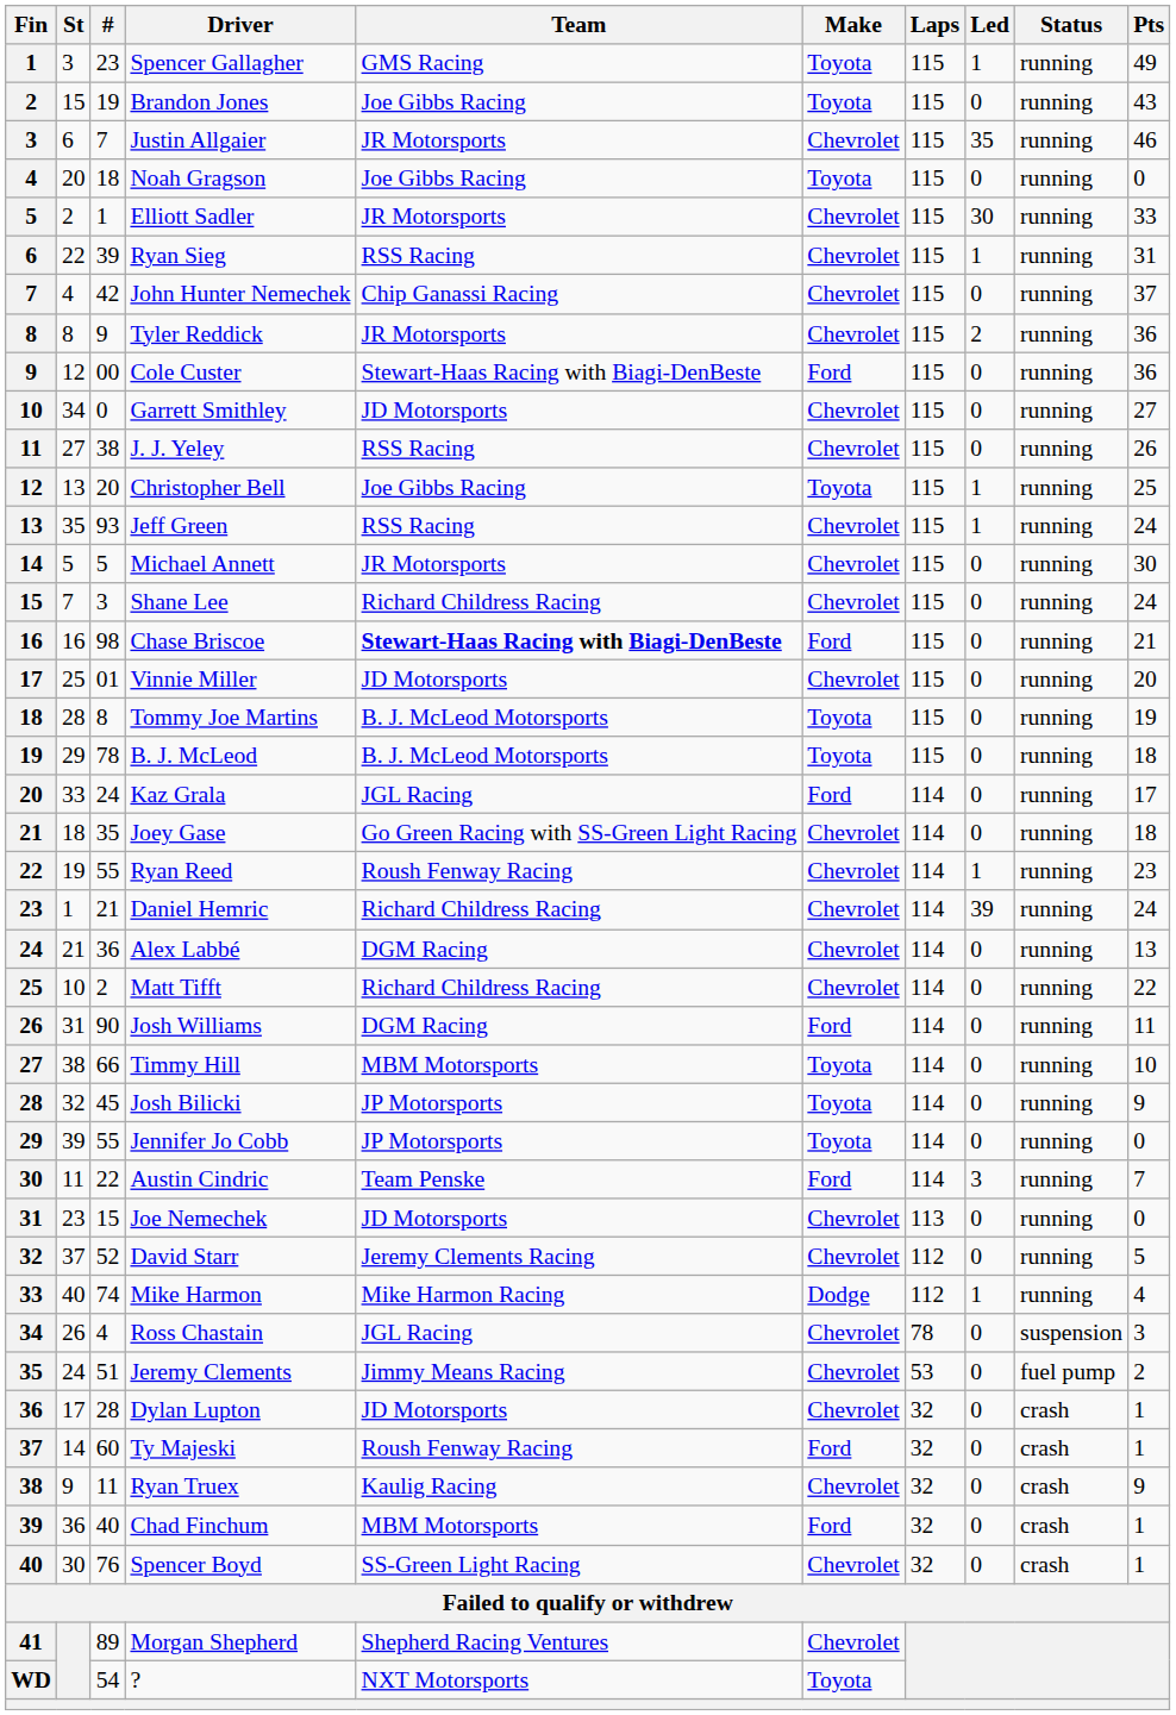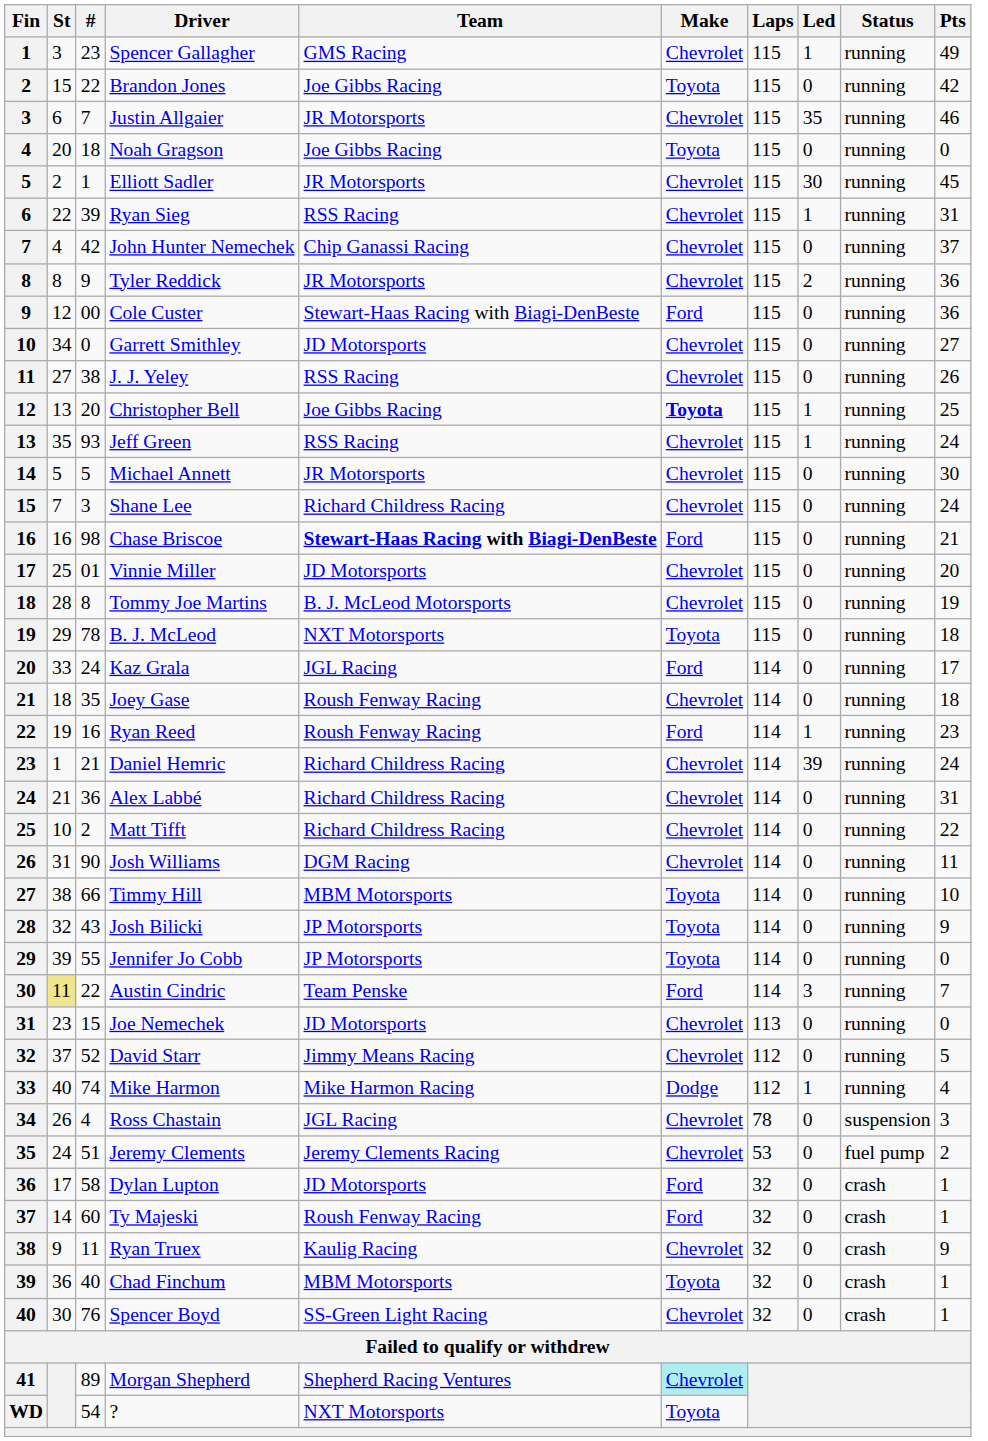 <table class="wikitable" style="font-size:95%">
 <tr>
 <th>Fin</th>
 <th>St</th>
 <th>#</th>
 <th>Driver</th>
 <th>Team</th>
 <th>Make</th>
 <th>Laps</th>
 <th>Led</th>
 <th>Status</th>
 <th>Pts</th>
 </tr>
 <tr>
 <th>1</th>
 <td>3</td>
 <td>23</td>
 <td><a href='#'>Spencer Gallagher</a></td>
 <td><a href='#'>GMS Racing</a></td>
-<td><a href='#'>Toyota</a></td>
+<td><a href='#'>Chevrolet</a></td>
 <td>115</td>
 <td>1</td>
 <td>running</td>
 <td>49</td>
 </tr>
 <tr>
 <th>2</th>
 <td>15</td>
-<td>19</td>
+<td>22</td>
 <td><a href='#'>Brandon Jones</a></td>
 <td><a href='#'>Joe Gibbs Racing</a></td>
 <td><a href='#'>Toyota</a></td>
 <td>115</td>
 <td>0</td>
 <td>running</td>
-<td>43</td>
+<td>42</td>
 </tr>
 <tr>
 <th>3</th>
 <td>6</td>
 <td>7</td>
 <td><a href='#'>Justin Allgaier</a></td>
 <td><a href='#'>JR Motorsports</a></td>
 <td><a href='#'>Chevrolet</a></td>
 <td>115</td>
 <td>35</td>
 <td>running</td>
 <td>46</td>
 </tr>
 <tr>
 <th>4</th>
 <td>20</td>
 <td>18</td>
 <td><a href='#'>Noah Gragson</a></td>
 <td><a href='#'>Joe Gibbs Racing</a></td>
 <td><a href='#'>Toyota</a></td>
 <td>115</td>
 <td>0</td>
 <td>running</td>
 <td>0</td>
 </tr>
 <tr>
 <th>5</th>
 <td>2</td>
 <td>1</td>
 <td><a href='#'>Elliott Sadler</a></td>
 <td><a href='#'>JR Motorsports</a></td>
 <td><a href='#'>Chevrolet</a></td>
 <td>115</td>
 <td>30</td>
 <td>running</td>
-<td>33</td>
+<td>45</td>
 </tr>
 <tr>
 <th>6</th>
 <td>22</td>
 <td>39</td>
 <td><a href='#'>Ryan Sieg</a></td>
 <td><a href='#'>RSS Racing</a></td>
 <td><a href='#'>Chevrolet</a></td>
 <td>115</td>
 <td>1</td>
 <td>running</td>
 <td>31</td>
 </tr>
 <tr>
 <th>7</th>
 <td>4</td>
 <td>42</td>
 <td><a href='#'>John Hunter Nemechek</a></td>
 <td><a href='#'>Chip Ganassi Racing</a></td>
 <td><a href='#'>Chevrolet</a></td>
 <td>115</td>
 <td>0</td>
 <td>running</td>
 <td>37</td>
 </tr>
 <tr>
 <th>8</th>
 <td>8</td>
 <td>9</td>
 <td><a href='#'>Tyler Reddick</a></td>
 <td><a href='#'>JR Motorsports</a></td>
 <td><a href='#'>Chevrolet</a></td>
 <td>115</td>
 <td>2</td>
 <td>running</td>
 <td>36</td>
 </tr>
 <tr>
 <th>9</th>
 <td>12</td>
 <td>00</td>
 <td><a href='#'>Cole Custer</a></td>
 <td><a href='#'>Stewart-Haas Racing</a> with <a href='#'>Biagi-DenBeste</a></td>
 <td><a href='#'>Ford</a></td>
 <td>115</td>
 <td>0</td>
 <td>running</td>
 <td>36</td>
 </tr>
 <tr>
 <th>10</th>
 <td>34</td>
 <td>0</td>
 <td><a href='#'>Garrett Smithley</a></td>
 <td><a href='#'>JD Motorsports</a></td>
 <td><a href='#'>Chevrolet</a></td>
 <td>115</td>
 <td>0</td>
 <td>running</td>
 <td>27</td>
 </tr>
 <tr>
 <th>11</th>
 <td>27</td>
 <td>38</td>
 <td><a href='#'>J. J. Yeley</a></td>
 <td><a href='#'>RSS Racing</a></td>
 <td><a href='#'>Chevrolet</a></td>
 <td>115</td>
 <td>0</td>
 <td>running</td>
 <td>26</td>
 </tr>
 <tr>
 <th>12</th>
 <td>13</td>
 <td>20</td>
 <td><a href='#'>Christopher Bell</a></td>
 <td><a href='#'>Joe Gibbs Racing</a></td>
-<td><a href='#'>Toyota</a></td>
+<td><strong><a href='#'>Toyota</a></strong></td>
 <td>115</td>
 <td>1</td>
 <td>running</td>
 <td>25</td>
 </tr>
 <tr>
 <th>13</th>
 <td>35</td>
 <td>93</td>
 <td><a href='#'>Jeff Green</a></td>
 <td><a href='#'>RSS Racing</a></td>
 <td><a href='#'>Chevrolet</a></td>
 <td>115</td>
 <td>1</td>
 <td>running</td>
 <td>24</td>
 </tr>
 <tr>
 <th>14</th>
 <td>5</td>
 <td>5</td>
 <td><a href='#'>Michael Annett</a></td>
 <td><a href='#'>JR Motorsports</a></td>
 <td><a href='#'>Chevrolet</a></td>
 <td>115</td>
 <td>0</td>
 <td>running</td>
 <td>30</td>
 </tr>
 <tr>
 <th>15</th>
 <td>7</td>
 <td>3</td>
 <td><a href='#'>Shane Lee</a></td>
 <td><a href='#'>Richard Childress Racing</a></td>
 <td><a href='#'>Chevrolet</a></td>
 <td>115</td>
 <td>0</td>
 <td>running</td>
 <td>24</td>
 </tr>
 <tr>
 <th>16</th>
 <td>16</td>
 <td>98</td>
 <td><a href='#'>Chase Briscoe</a></td>
 <td><strong><a href='#'>Stewart-Haas Racing</a> with <a href='#'>Biagi-DenBeste</a></strong></td>
 <td><a href='#'>Ford</a></td>
 <td>115</td>
 <td>0</td>
 <td>running</td>
 <td>21</td>
 </tr>
 <tr>
 <th>17</th>
 <td>25</td>
 <td>01</td>
 <td><a href='#'>Vinnie Miller</a></td>
 <td><a href='#'>JD Motorsports</a></td>
 <td><a href='#'>Chevrolet</a></td>
 <td>115</td>
 <td>0</td>
 <td>running</td>
 <td>20</td>
 </tr>
 <tr>
 <th>18</th>
 <td>28</td>
 <td>8</td>
 <td><a href='#'>Tommy Joe Martins</a></td>
 <td><a href='#'>B. J. McLeod Motorsports</a></td>
-<td><a href='#'>Toyota</a></td>
+<td><a href='#'>Chevrolet</a></td>
 <td>115</td>
 <td>0</td>
 <td>running</td>
 <td>19</td>
 </tr>
 <tr>
 <th>19</th>
 <td>29</td>
 <td>78</td>
 <td><a href='#'>B. J. McLeod</a></td>
-<td><a href='#'>B. J. McLeod Motorsports</a></td>
+<td><a href='#'>NXT Motorsports</a></td>
 <td><a href='#'>Toyota</a></td>
 <td>115</td>
 <td>0</td>
 <td>running</td>
 <td>18</td>
 </tr>
 <tr>
 <th>20</th>
 <td>33</td>
 <td>24</td>
 <td><a href='#'>Kaz Grala</a></td>
 <td><a href='#'>JGL Racing</a></td>
 <td><a href='#'>Ford</a></td>
 <td>114</td>
 <td>0</td>
 <td>running</td>
 <td>17</td>
 </tr>
 <tr>
 <th>21</th>
 <td>18</td>
 <td>35</td>
 <td><a href='#'>Joey Gase</a></td>
-<td><a href='#'>Go Green Racing</a> with <a href='#'>SS-Green Light Racing</a></td>
+<td><a href='#'>Roush Fenway Racing</a></td>
 <td><a href='#'>Chevrolet</a></td>
 <td>114</td>
 <td>0</td>
 <td>running</td>
 <td>18</td>
 </tr>
 <tr>
 <th>22</th>
 <td>19</td>
-<td>55</td>
+<td>16</td>
 <td><a href='#'>Ryan Reed</a></td>
 <td><a href='#'>Roush Fenway Racing</a></td>
-<td><a href='#'>Chevrolet</a></td>
+<td><a href='#'>Ford</a></td>
 <td>114</td>
 <td>1</td>
 <td>running</td>
 <td>23</td>
 </tr>
 <tr>
 <th>23</th>
 <td>1</td>
 <td>21</td>
 <td><a href='#'>Daniel Hemric</a></td>
 <td><a href='#'>Richard Childress Racing</a></td>
 <td><a href='#'>Chevrolet</a></td>
 <td>114</td>
 <td>39</td>
 <td>running</td>
 <td>24</td>
 </tr>
 <tr>
 <th>24</th>
 <td>21</td>
 <td>36</td>
 <td><a href='#'>Alex Labbé</a></td>
-<td><a href='#'>DGM Racing</a></td>
+<td><a href='#'>Richard Childress Racing</a></td>
 <td><a href='#'>Chevrolet</a></td>
 <td>114</td>
 <td>0</td>
 <td>running</td>
-<td>13</td>
+<td>31</td>
 </tr>
 <tr>
 <th>25</th>
 <td>10</td>
 <td>2</td>
 <td><a href='#'>Matt Tifft</a></td>
 <td><a href='#'>Richard Childress Racing</a></td>
 <td><a href='#'>Chevrolet</a></td>
 <td>114</td>
 <td>0</td>
 <td>running</td>
 <td>22</td>
 </tr>
 <tr>
 <th>26</th>
 <td>31</td>
 <td>90</td>
 <td><a href='#'>Josh Williams</a></td>
 <td><a href='#'>DGM Racing</a></td>
-<td><a href='#'>Ford</a></td>
+<td><a href='#'>Chevrolet</a></td>
 <td>114</td>
 <td>0</td>
 <td>running</td>
 <td>11</td>
 </tr>
 <tr>
 <th>27</th>
 <td>38</td>
 <td>66</td>
 <td><a href='#'>Timmy Hill</a></td>
 <td><a href='#'>MBM Motorsports</a></td>
 <td><a href='#'>Toyota</a></td>
 <td>114</td>
 <td>0</td>
 <td>running</td>
 <td>10</td>
 </tr>
 <tr>
 <th>28</th>
 <td>32</td>
-<td>45</td>
+<td>43</td>
 <td><a href='#'>Josh Bilicki</a></td>
 <td><a href='#'>JP Motorsports</a></td>
 <td><a href='#'>Toyota</a></td>
 <td>114</td>
 <td>0</td>
 <td>running</td>
 <td>9</td>
 </tr>
 <tr>
 <th>29</th>
 <td>39</td>
 <td>55</td>
 <td><a href='#'>Jennifer Jo Cobb</a></td>
 <td><a href='#'>JP Motorsports</a></td>
 <td><a href='#'>Toyota</a></td>
 <td>114</td>
 <td>0</td>
 <td>running</td>
 <td>0</td>
 </tr>
 <tr>
 <th>30</th>
-<td>11</td>
+<td style="background: khaki;">11</td>
 <td>22</td>
 <td><a href='#'>Austin Cindric</a></td>
 <td><a href='#'>Team Penske</a></td>
 <td><a href='#'>Ford</a></td>
 <td>114</td>
 <td>3</td>
 <td>running</td>
 <td>7</td>
 </tr>
 <tr>
 <th>31</th>
 <td>23</td>
 <td>15</td>
 <td><a href='#'>Joe Nemechek</a></td>
 <td><a href='#'>JD Motorsports</a></td>
 <td><a href='#'>Chevrolet</a></td>
 <td>113</td>
 <td>0</td>
 <td>running</td>
 <td>0</td>
 </tr>
 <tr>
 <th>32</th>
 <td>37</td>
 <td>52</td>
 <td><a href='#'>David Starr</a></td>
-<td><a href='#'>Jeremy Clements Racing</a></td>
+<td><a href='#'>Jimmy Means Racing</a></td>
 <td><a href='#'>Chevrolet</a></td>
 <td>112</td>
 <td>0</td>
 <td>running</td>
 <td>5</td>
 </tr>
 <tr>
 <th>33</th>
 <td>40</td>
 <td>74</td>
 <td><a href='#'>Mike Harmon</a></td>
 <td><a href='#'>Mike Harmon Racing</a></td>
 <td><a href='#'>Dodge</a></td>
 <td>112</td>
 <td>1</td>
 <td>running</td>
 <td>4</td>
 </tr>
 <tr>
 <th>34</th>
 <td>26</td>
 <td>4</td>
 <td><a href='#'>Ross Chastain</a></td>
 <td><a href='#'>JGL Racing</a></td>
 <td><a href='#'>Chevrolet</a></td>
 <td>78</td>
 <td>0</td>
 <td>suspension</td>
 <td>3</td>
 </tr>
 <tr>
 <th>35</th>
 <td>24</td>
 <td>51</td>
 <td><a href='#'>Jeremy Clements</a></td>
-<td><a href='#'>Jimmy Means Racing</a></td>
+<td><a href='#'>Jeremy Clements Racing</a></td>
 <td><a href='#'>Chevrolet</a></td>
 <td>53</td>
 <td>0</td>
 <td>fuel pump</td>
 <td>2</td>
 </tr>
 <tr>
 <th>36</th>
 <td>17</td>
-<td>28</td>
+<td>58</td>
 <td><a href='#'>Dylan Lupton</a></td>
 <td><a href='#'>JD Motorsports</a></td>
-<td><a href='#'>Chevrolet</a></td>
+<td><a href='#'>Ford</a></td>
 <td>32</td>
 <td>0</td>
 <td>crash</td>
 <td>1</td>
 </tr>
 <tr>
 <th>37</th>
 <td>14</td>
 <td>60</td>
 <td><a href='#'>Ty Majeski</a></td>
 <td><a href='#'>Roush Fenway Racing</a></td>
 <td><a href='#'>Ford</a></td>
 <td>32</td>
 <td>0</td>
 <td>crash</td>
 <td>1</td>
 </tr>
 <tr>
 <th>38</th>
 <td>9</td>
 <td>11</td>
 <td><a href='#'>Ryan Truex</a></td>
 <td><a href='#'>Kaulig Racing</a></td>
 <td><a href='#'>Chevrolet</a></td>
 <td>32</td>
 <td>0</td>
 <td>crash</td>
 <td>9</td>
 </tr>
 <tr>
 <th>39</th>
 <td>36</td>
 <td>40</td>
 <td><a href='#'>Chad Finchum</a></td>
 <td><a href='#'>MBM Motorsports</a></td>
-<td><a href='#'>Ford</a></td>
+<td><a href='#'>Toyota</a></td>
 <td>32</td>
 <td>0</td>
 <td>crash</td>
 <td>1</td>
 </tr>
 <tr>
 <th>40</th>
 <td>30</td>
 <td>76</td>
 <td><a href='#'>Spencer Boyd</a></td>
 <td><a href='#'>SS-Green Light Racing</a></td>
 <td><a href='#'>Chevrolet</a></td>
 <td>32</td>
 <td>0</td>
 <td>crash</td>
 <td>1</td>
 </tr>
 <tr>
 <th colspan="10">Failed to qualify or withdrew</th>
 </tr>
 <tr>
 <th>41</th>
 <th rowspan="2"></th>
 <td>89</td>
 <td><a href='#'>Morgan Shepherd</a></td>
 <td><a href='#'>Shepherd Racing Ventures</a></td>
-<td><a href='#'>Chevrolet</a></td>
+<td style="background: paleturquoise;"><a href='#'>Chevrolet</a></td>
 <th colspan="4" rowspan="2"></th>
 </tr>
 <tr>
 <th>WD</th>
 <td>54</td>
 <td>?</td>
 <td><a href='#'>NXT Motorsports</a></td>
 <td><a href='#'>Toyota</a></td>
 </tr>
 <tr>
 <th colspan="10"></th>
 </tr>
 </table>
